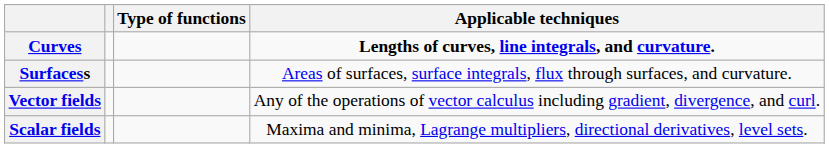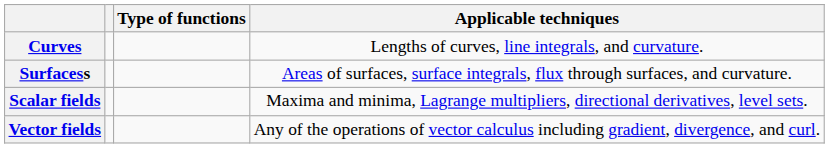 <table class="wikitable" style="text-align:center">
 <tr>
 <th></th>
 <th></th>
 <th>Type of functions</th>
 <th>Applicable techniques</th>
 </tr>
 <tr>
 <th><a href='#'>Curves</a></th>
 <td></td>
 <td> <br></td>
-<td><strong>Lengths of curves, <a href='#'>line integrals</a>, and <a href='#'>curvature</a>.</strong></td>
+<td>Lengths of curves, <a href='#'>line integrals</a>, and <a href='#'>curvature</a>.</td>
 </tr>
 <tr>
 <th><a href='#'>Surfaces</a>s</th>
 <td></td>
 <td> <br></td>
 <td><a href='#'>Areas</a> of surfaces, <a href='#'>surface integrals</a>, <a href='#'>flux</a> through surfaces, and curvature.</td>
 </tr>
 <tr>
+<th><a href='#'>Scalar fields</a></th>
+<td></td>
+<td></td>
+<td>Maxima and minima, <a href='#'>Lagrange multipliers</a>, <a href='#'>directional derivatives</a>, <a href='#'>level sets</a>.</td>
+</tr>
+<tr>
 <th><a href='#'>Vector fields</a></th>
 <td></td>
 <td></td>
 <td>Any of the operations of <a href='#'>vector calculus</a> including <a href='#'>gradient</a>, <a href='#'>divergence</a>, and <a href='#'>curl</a>.</td>
 </tr>
-<tr>
-<th><a href='#'>Scalar fields</a></th>
-<td></td>
-<td></td>
-<td>Maxima and minima, <a href='#'>Lagrange multipliers</a>, <a href='#'>directional derivatives</a>, <a href='#'>level sets</a>.</td>
-</tr>
 </table>
